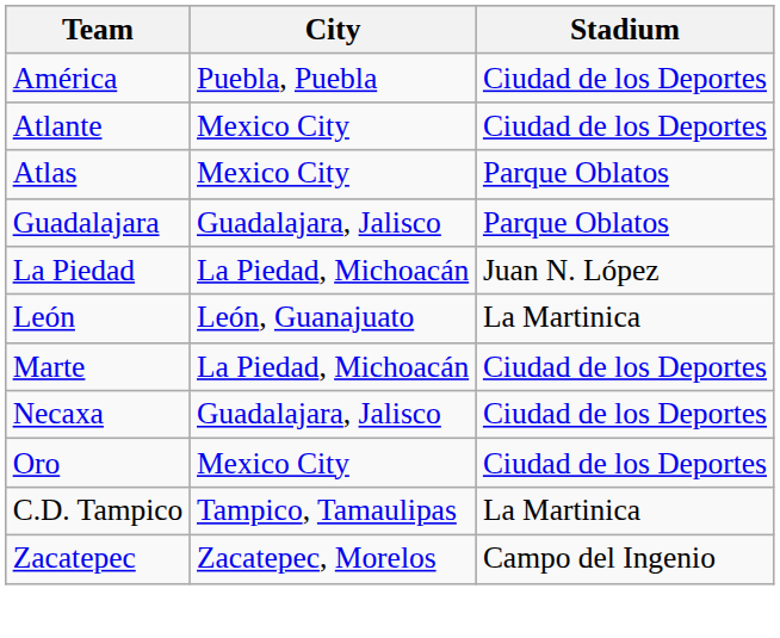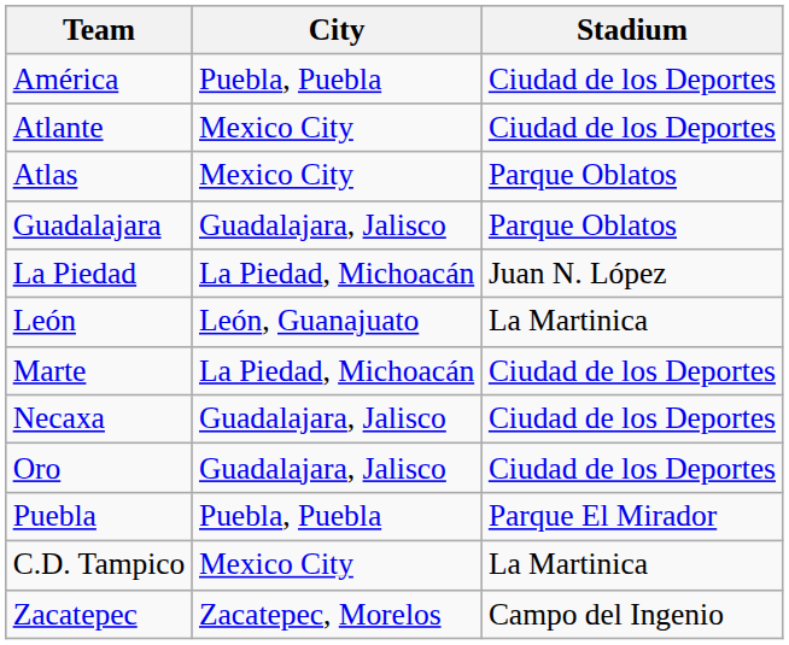 <table class="wikitable" class="toccolours sortable">
 <tr>
 <th>Team</th>
 <th>City</th>
 <th>Stadium</th>
 </tr>
 <tr>
 <td><a href='#'>América</a></td>
 <td><a href='#'>Puebla</a>, <a href='#'>Puebla</a></td>
 <td><a href='#'>Ciudad de los Deportes</a></td>
 </tr>
 <tr>
 <td><a href='#'>Atlante</a></td>
 <td><a href='#'>Mexico City</a></td>
 <td><a href='#'>Ciudad de los Deportes</a></td>
 </tr>
 <tr>
 <td><a href='#'>Atlas</a></td>
 <td><a href='#'>Mexico City</a></td>
 <td><a href='#'>Parque Oblatos</a></td>
 </tr>
 <tr>
 <td><a href='#'>Guadalajara</a></td>
 <td><a href='#'>Guadalajara</a>, <a href='#'>Jalisco</a></td>
 <td><a href='#'>Parque Oblatos</a></td>
 </tr>
 <tr>
 <td><a href='#'>La Piedad</a></td>
 <td><a href='#'>La Piedad</a>, <a href='#'>Michoacán</a></td>
 <td>Juan N. López</td>
 </tr>
 <tr>
 <td><a href='#'>León</a></td>
 <td><a href='#'>León</a>, <a href='#'>Guanajuato</a></td>
 <td>La Martinica</td>
 </tr>
 <tr>
 <td><a href='#'>Marte</a></td>
 <td><a href='#'>La Piedad</a>, <a href='#'>Michoacán</a></td>
 <td><a href='#'>Ciudad de los Deportes</a></td>
 </tr>
 <tr>
 <td><a href='#'>Necaxa</a></td>
 <td><a href='#'>Guadalajara</a>, <a href='#'>Jalisco</a></td>
 <td><a href='#'>Ciudad de los Deportes</a></td>
 </tr>
 <tr>
 <td><a href='#'>Oro</a></td>
-<td><a href='#'>Mexico City</a></td>
+<td><a href='#'>Guadalajara</a>, <a href='#'>Jalisco</a></td>
 <td><a href='#'>Ciudad de los Deportes</a></td>
 </tr>
 <tr>
+<td><a href='#'>Puebla</a></td>
+<td><a href='#'>Puebla</a>, <a href='#'>Puebla</a></td>
+<td><a href='#'>Parque El Mirador</a></td>
+</tr>
+<tr>
 <td>C.D. Tampico</td>
-<td><a href='#'>Tampico</a>, <a href='#'>Tamaulipas</a></td>
+<td><a href='#'>Mexico City</a></td>
 <td>La Martinica</td>
 </tr>
 <tr>
 <td><a href='#'>Zacatepec</a></td>
 <td><a href='#'>Zacatepec</a>, <a href='#'>Morelos</a></td>
 <td>Campo del Ingenio</td>
 </tr>
 </table>
